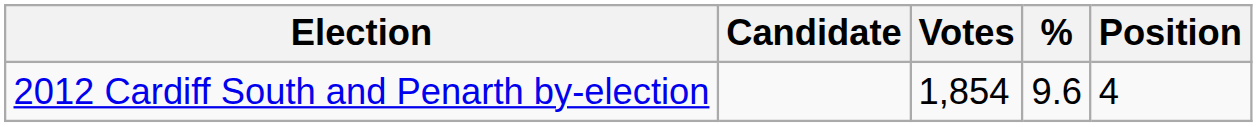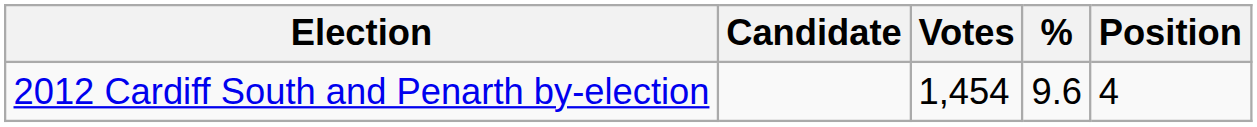 <table class="wikitable sortable">
 <tr>
 <th>Election</th>
 <th>Candidate</th>
 <th>Votes</th>
 <th>%</th>
 <th>Position</th>
 </tr>
 <tr>
 <td><a href='#'>2012 Cardiff South and Penarth by-election</a></td>
 <td></td>
-<td>1,854</td>
+<td>1,454</td>
 <td>9.6</td>
 <td>4</td>
 </tr>
 </table>
